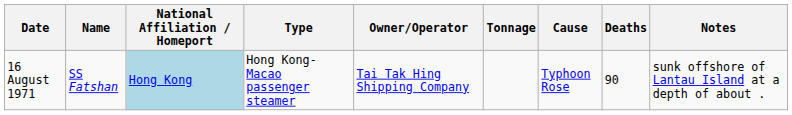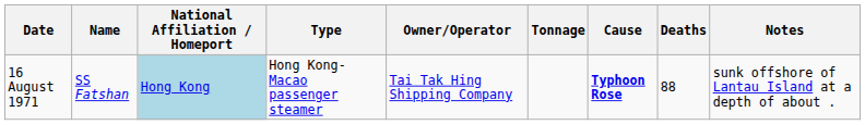 <table class="wikitable sortable" align="center">
 <tr>
 <th data-sort-type=date>Date<br></th>
 <th>Name</th>
 <th>National Affiliation / Homeport</th>
 <th>Type</th>
 <th>Owner/Operator</th>
 <th data-sort-type="number">Tonnage</th>
 <th>Cause</th>
 <th data-sort-type="number">Deaths</th>
 <th>Notes</th>
 </tr>
 <tr>
 <td>16 August 1971</td>
 <td><a href='#'>SS <em>Fatshan</em></a></td>
 <td style="background: lightblue;"> <a href='#'>Hong Kong</a></td>
 <td>Hong Kong-<a href='#'>Macao</a> <a href='#'>passenger</a> <a href='#'>steamer</a></td>
 <td><a href='#'>Tai Tak Hing Shipping Company</a></td>
 <td></td>
-<td><a href='#'>Typhoon Rose</a></td>
-<td>90</td>
+<td><strong><a href='#'>Typhoon Rose</a></strong></td>
+<td>88</td>
 <td>sunk  offshore of <a href='#'>Lantau Island</a> at a depth of about .</td>
 </tr>
 </table>
